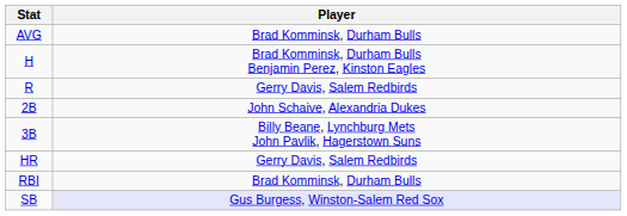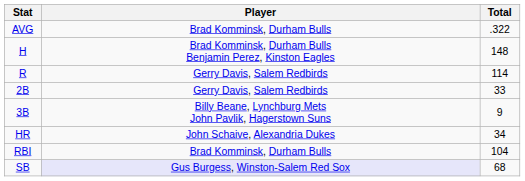 <table class="wikitable" width="40%" style="text-align:center;">
 <tr>
 <th width="5%">Stat</th>
 <th width="60%">Player</th>
+<th width="5%">Total</th>
 </tr>
 <tr>
 <td><a href='#'>AVG</a></td>
 <td><a href='#'>Brad Komminsk</a>, <a href='#'>Durham Bulls</a></td>
+<td>.322</td>
 </tr>
 <tr>
 <td><a href='#'>H</a></td>
 <td><a href='#'>Brad Komminsk</a>, <a href='#'>Durham Bulls</a> <br> <a href='#'>Benjamin Perez</a>, <a href='#'>Kinston Eagles</a></td>
+<td>148</td>
 </tr>
 <tr>
 <td><a href='#'>R</a></td>
 <td><a href='#'>Gerry Davis</a>, <a href='#'>Salem Redbirds</a></td>
+<td>114</td>
 </tr>
 <tr>
 <td><a href='#'>2B</a></td>
-<td><a href='#'>John Schaive</a>, <a href='#'>Alexandria Dukes</a></td>
+<td><a href='#'>Gerry Davis</a>, <a href='#'>Salem Redbirds</a></td>
+<td>33</td>
 </tr>
 <tr>
 <td><a href='#'>3B</a></td>
 <td><a href='#'>Billy Beane</a>, <a href='#'>Lynchburg Mets</a> <br> <a href='#'>John Pavlik</a>, <a href='#'>Hagerstown Suns</a></td>
+<td>9</td>
 </tr>
 <tr>
 <td><a href='#'>HR</a></td>
-<td><a href='#'>Gerry Davis</a>, <a href='#'>Salem Redbirds</a></td>
+<td><a href='#'>John Schaive</a>, <a href='#'>Alexandria Dukes</a></td>
+<td>34</td>
 </tr>
 <tr>
 <td><a href='#'>RBI</a></td>
 <td><a href='#'>Brad Komminsk</a>, <a href='#'>Durham Bulls</a></td>
+<td>104</td>
 </tr>
 <tr>
 <td><a href='#'>SB</a></td>
 <td style="background: lavender;"><a href='#'>Gus Burgess</a>, <a href='#'>Winston-Salem Red Sox</a></td>
+<td>68</td>
 </tr>
 </table>
